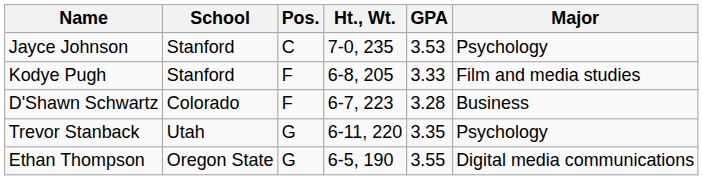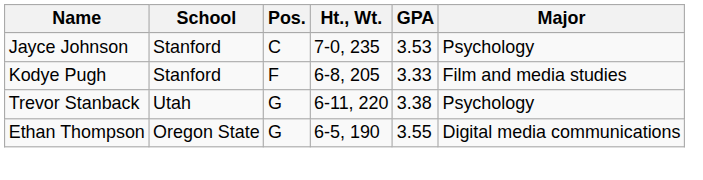 <table class="wikitable">
 <tr>
 <th>Name</th>
 <th>School</th>
 <th>Pos.</th>
 <th>Ht., Wt.</th>
 <th>GPA</th>
 <th>Major</th>
 </tr>
 <tr>
 <td>Jayce Johnson</td>
 <td>Stanford</td>
 <td>C</td>
 <td>7-0, 235</td>
 <td>3.53</td>
 <td>Psychology</td>
 </tr>
 <tr>
 <td>Kodye Pugh</td>
 <td>Stanford</td>
 <td>F</td>
 <td>6-8, 205</td>
 <td>3.33</td>
 <td>Film and media studies</td>
 </tr>
 <tr>
-<td>D'Shawn Schwartz</td>
-<td>Colorado</td>
-<td>F</td>
-<td>6-7, 223</td>
-<td>3.28</td>
-<td>Business</td>
-</tr>
-<tr>
 <td>Trevor Stanback</td>
 <td>Utah</td>
 <td>G</td>
 <td>6-11, 220</td>
-<td>3.35</td>
+<td>3.38</td>
 <td>Psychology</td>
 </tr>
 <tr>
 <td>Ethan Thompson</td>
 <td>Oregon State</td>
 <td>G</td>
 <td>6-5, 190</td>
 <td>3.55</td>
 <td>Digital media communications</td>
 </tr>
 </table>
